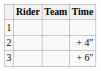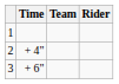 <table class="wikitable">
 <tr>
 <th></th>
+<th>Time</th>
+<th>Team</th>
 <th>Rider</th>
-<th>Team</th>
-<th>Time</th>
 </tr>
 <tr>
 <td>1</td>
+<td align="right"></td>
+<td></td>
 <td> </td>
-<td></td>
-<td align="right"></td>
 </tr>
 <tr>
 <td>2</td>
+<td align="right">+ 4"</td>
 <td></td>
 <td></td>
-<td align="right">+ 4"</td>
 </tr>
 <tr>
 <td>3</td>
+<td align="right">+ 6"</td>
 <td></td>
 <td></td>
-<td align="right">+ 6"</td>
 </tr>
 </table>
